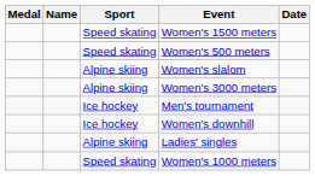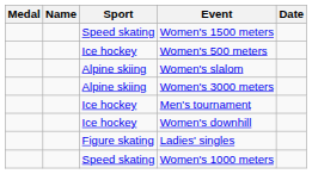 <table class="wikitable sortable" style=font-size:95%>
 <tr>
 <th>Medal</th>
 <th>Name</th>
 <th>Sport</th>
 <th>Event</th>
 <th>Date</th>
 </tr>
 <tr>
 <td></td>
 <td></td>
 <td><a href='#'>Speed skating</a></td>
 <td><a href='#'>Women's 1500 meters</a></td>
 <td></td>
 </tr>
 <tr>
 <td></td>
 <td></td>
-<td><a href='#'>Speed skating</a></td>
+<td><a href='#'>Ice hockey</a></td>
 <td><a href='#'>Women's 500 meters</a></td>
 <td></td>
 </tr>
 <tr>
 <td></td>
 <td></td>
 <td><a href='#'>Alpine skiing</a></td>
 <td><a href='#'>Women's slalom</a></td>
 <td></td>
 </tr>
 <tr>
 <td></td>
 <td></td>
 <td><a href='#'>Alpine skiing</a></td>
 <td><a href='#'>Women's 3000 meters</a></td>
 <td></td>
 </tr>
 <tr>
 <td></td>
 <td><br></td>
 <td><a href='#'>Ice hockey</a></td>
 <td><a href='#'>Men's tournament</a></td>
 <td></td>
 </tr>
 <tr>
 <td></td>
 <td></td>
 <td><a href='#'>Ice hockey</a></td>
 <td><a href='#'>Women's downhill</a></td>
 <td></td>
 </tr>
 <tr>
 <td></td>
 <td></td>
-<td><a href='#'>Alpine skiing</a></td>
+<td><a href='#'>Figure skating</a></td>
 <td><a href='#'>Ladies' singles</a></td>
 <td></td>
 </tr>
 <tr>
 <td></td>
 <td></td>
 <td><a href='#'>Speed skating</a></td>
 <td><a href='#'>Women's 1000 meters</a></td>
 <td></td>
 </tr>
 </table>
